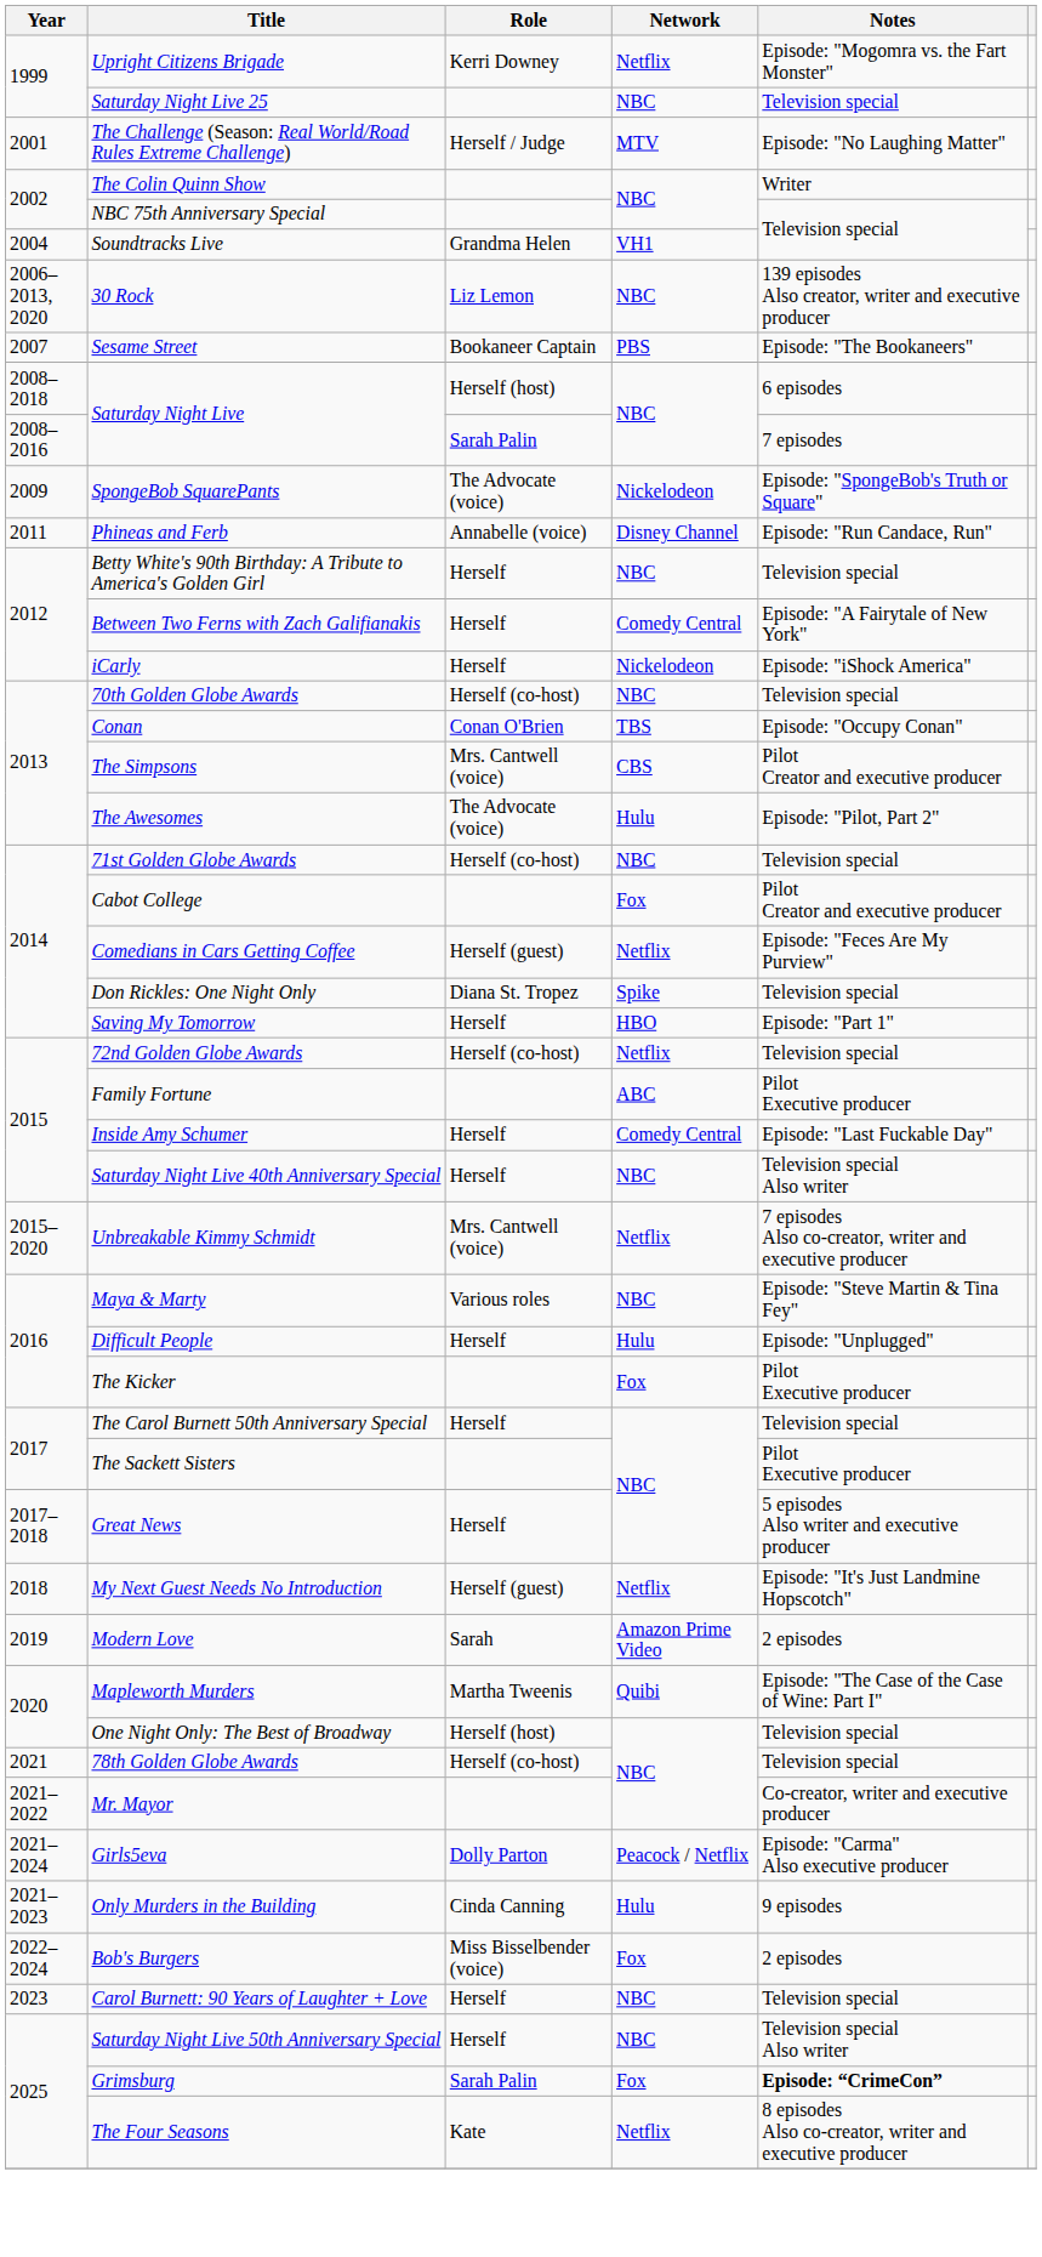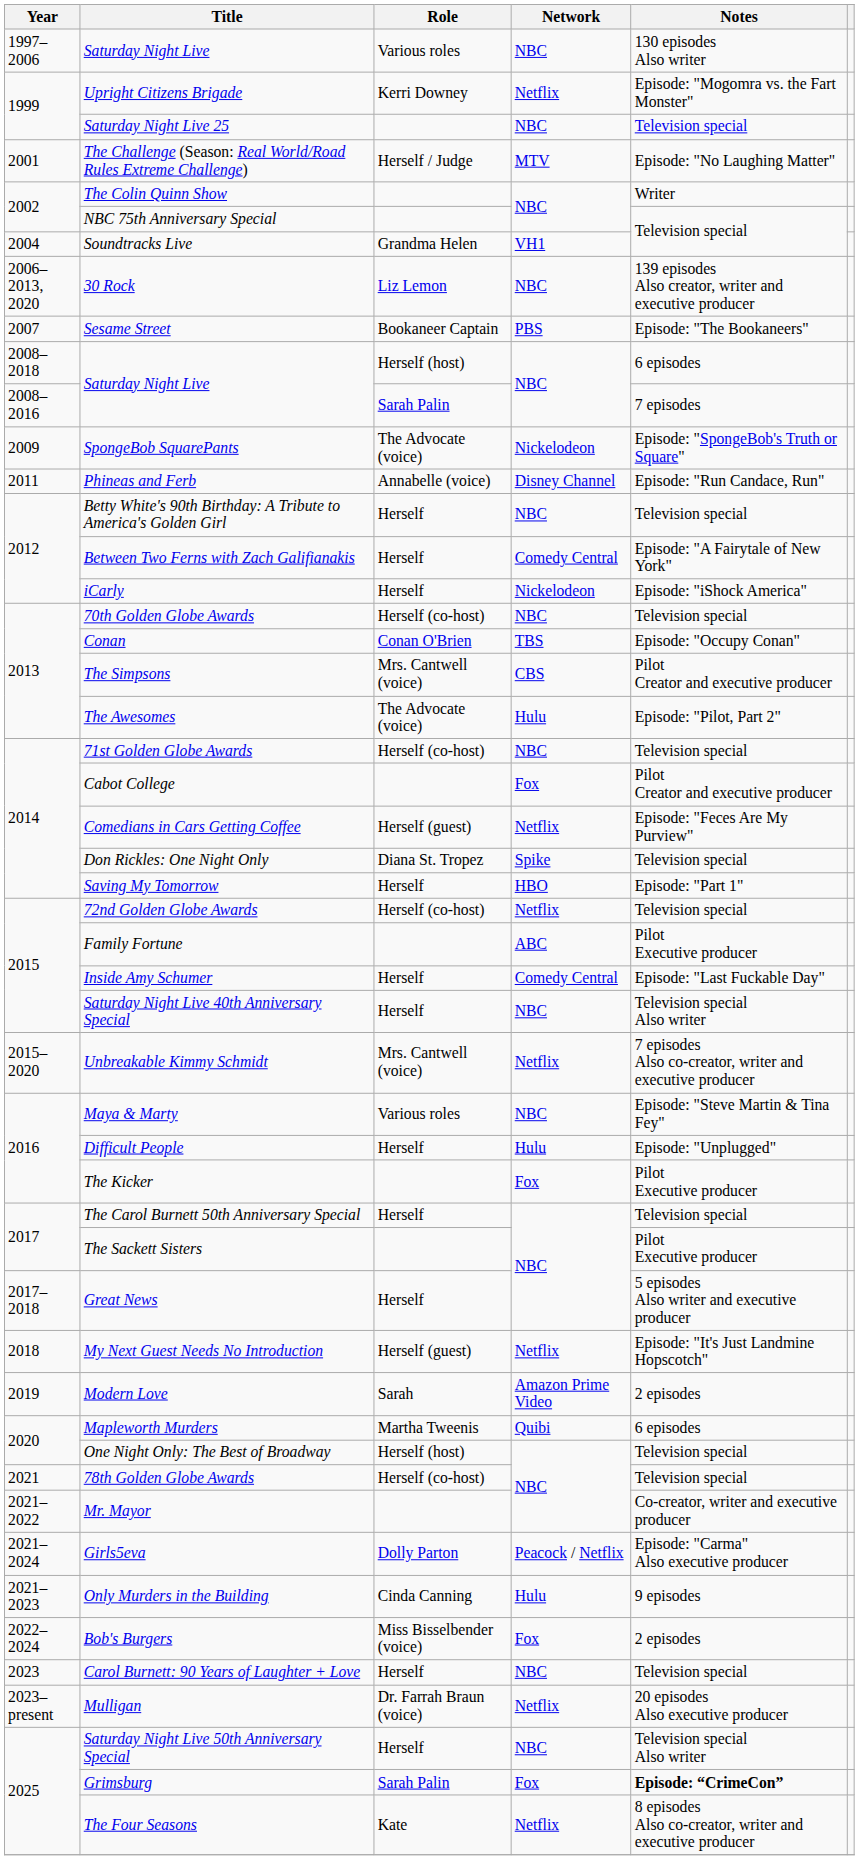 <table class="wikitable sortable">
 <tr>
 <th scope="col">Year</th>
 <th scope="col">Title</th>
 <th scope="col">Role</th>
 <th scope="col">Network</th>
 <th scope="col" class="unsortable">Notes</th>
 <th scope="col" class="unsortable"></th>
+</tr>
+<tr>
+<td>1997–2006</td>
+<td><em><a href='#'>Saturday Night Live</a></em></td>
+<td>Various roles</td>
+<td><a href='#'>NBC</a></td>
+<td>130 episodes<br>Also writer</td>
+<td style="text-align:center;"></td>
 </tr>
 <tr>
 <td rowspan="2">1999</td>
 <td><em><a href='#'>Upright Citizens Brigade</a></em></td>
 <td>Kerri Downey</td>
 <td><a href='#'>Netflix</a></td>
 <td>Episode: "Mogomra vs. the Fart Monster"</td>
 <td style="text-align:center;"></td>
 </tr>
 <tr>
 <td><em><a href='#'>Saturday Night Live 25</a></em></td>
 <td></td>
 <td><a href='#'>NBC</a></td>
 <td><a href='#'>Television special</a></td>
 <td style="text-align:center;"></td>
 </tr>
 <tr>
 <td>2001</td>
 <td><em><a href='#'>The Challenge</a></em> (Season: <em><a href='#'>Real World/Road Rules Extreme Challenge</a></em>)</td>
 <td>Herself / Judge</td>
 <td><a href='#'>MTV</a></td>
 <td>Episode: "No Laughing Matter"</td>
 <td></td>
 </tr>
 <tr>
 <td rowspan="2">2002</td>
 <td><em><a href='#'>The Colin Quinn Show</a></em></td>
 <td></td>
 <td rowspan="2"><a href='#'>NBC</a></td>
 <td>Writer</td>
 <td style="text-align:center;"></td>
 </tr>
 <tr>
 <td><em>NBC 75th Anniversary Special</em></td>
 <td></td>
 <td rowspan="2">Television special</td>
 <td style="text-align:center;"></td>
 </tr>
 <tr>
 <td>2004</td>
 <td><em>Soundtracks Live</em></td>
 <td>Grandma Helen</td>
 <td><a href='#'>VH1</a></td>
 <td style="text-align:center;"></td>
 </tr>
 <tr>
 <td>2006–2013,<br>2020</td>
 <td><em><a href='#'>30 Rock</a></em></td>
 <td><a href='#'>Liz Lemon</a></td>
 <td><a href='#'>NBC</a></td>
 <td>139 episodes<br>Also creator, writer and executive producer</td>
 <td style="text-align:center;"></td>
 </tr>
 <tr>
 <td>2007</td>
 <td><em><a href='#'>Sesame Street</a></em></td>
 <td>Bookaneer Captain</td>
 <td><a href='#'>PBS</a></td>
 <td>Episode: "The Bookaneers"</td>
 <td style="text-align:center;"></td>
 </tr>
 <tr>
 <td>2008–2018</td>
 <td rowspan="2"><em><a href='#'>Saturday Night Live</a></em></td>
 <td>Herself (host)</td>
 <td rowspan="2"><a href='#'>NBC</a></td>
 <td>6 episodes</td>
 <td style="text-align:center;"></td>
 </tr>
 <tr>
 <td>2008–2016</td>
 <td><a href='#'>Sarah Palin</a></td>
 <td>7 episodes</td>
 <td style="text-align:center;"></td>
 </tr>
 <tr>
 <td>2009</td>
 <td><em><a href='#'>SpongeBob SquarePants</a></em></td>
 <td>The Advocate (voice)</td>
 <td><a href='#'>Nickelodeon</a></td>
 <td>Episode: "<a href='#'>SpongeBob's Truth or Square</a>"</td>
 <td style="text-align:center;"></td>
 </tr>
 <tr>
 <td>2011</td>
 <td><em><a href='#'>Phineas and Ferb</a></em></td>
 <td>Annabelle (voice)</td>
 <td><a href='#'>Disney Channel</a></td>
 <td>Episode: "Run Candace, Run"</td>
 <td style="text-align:center;"></td>
 </tr>
 <tr>
 <td rowspan="3">2012</td>
 <td><em>Betty White's 90th Birthday: A Tribute to America's Golden Girl</em></td>
 <td>Herself</td>
 <td><a href='#'>NBC</a></td>
 <td>Television special</td>
 <td style="text-align:center;"></td>
 </tr>
 <tr>
 <td><em><a href='#'>Between Two Ferns with Zach Galifianakis</a></em></td>
 <td>Herself</td>
 <td><a href='#'>Comedy Central</a></td>
 <td>Episode: "A Fairytale of New York"</td>
 <td style="text-align:center;"></td>
 </tr>
 <tr>
 <td><em><a href='#'>iCarly</a></em></td>
 <td>Herself</td>
 <td><a href='#'>Nickelodeon</a></td>
 <td>Episode: "iShock America"</td>
 <td style="text-align:center;"></td>
 </tr>
 <tr>
 <td rowspan="4">2013</td>
 <td><em><a href='#'>70th Golden Globe Awards</a></em></td>
 <td>Herself (co-host)</td>
 <td><a href='#'>NBC</a></td>
 <td>Television special</td>
 <td style="text-align:center;"></td>
 </tr>
 <tr>
 <td><em><a href='#'>Conan</a></em></td>
 <td><a href='#'>Conan O'Brien</a></td>
 <td><a href='#'>TBS</a></td>
 <td>Episode: "Occupy Conan"</td>
 <td style="text-align:center;"></td>
 </tr>
 <tr>
 <td><em><a href='#'>The Simpsons</a></em></td>
 <td>Mrs. Cantwell (voice)</td>
 <td><a href='#'>CBS</a></td>
 <td>Pilot<br>Creator and executive producer</td>
 <td style="text-align:center;"></td>
 </tr>
 <tr>
 <td><em><a href='#'>The Awesomes</a></em></td>
 <td>The Advocate (voice)</td>
 <td><a href='#'>Hulu</a></td>
 <td>Episode: "Pilot, Part 2"</td>
 <td style="text-align:center;"></td>
 </tr>
 <tr>
 <td rowspan="5">2014</td>
 <td><em><a href='#'>71st Golden Globe Awards</a></em></td>
 <td>Herself (co-host)</td>
 <td><a href='#'>NBC</a></td>
 <td>Television special</td>
 <td style="text-align:center;"></td>
 </tr>
 <tr>
 <td><em>Cabot College</em></td>
 <td></td>
 <td><a href='#'>Fox</a></td>
 <td>Pilot<br>Creator and executive producer</td>
 <td style="text-align:center;"></td>
 </tr>
 <tr>
 <td><em><a href='#'>Comedians in Cars Getting Coffee</a></em></td>
 <td>Herself (guest)</td>
 <td><a href='#'>Netflix</a></td>
 <td>Episode: "Feces Are My Purview"</td>
 <td style="text-align:center;"></td>
 </tr>
 <tr>
 <td><em>Don Rickles: One Night Only</em></td>
 <td>Diana St. Tropez</td>
 <td><a href='#'>Spike</a></td>
 <td>Television special</td>
 <td style="text-align:center;"></td>
 </tr>
 <tr>
 <td><em><a href='#'>Saving My Tomorrow</a></em></td>
 <td>Herself</td>
 <td><a href='#'>HBO</a></td>
 <td>Episode: "Part 1"</td>
 <td style="text-align:center;"></td>
 </tr>
 <tr>
 <td rowspan="4">2015</td>
 <td><em><a href='#'>72nd Golden Globe Awards</a></em></td>
 <td>Herself (co-host)</td>
 <td><a href='#'>Netflix</a></td>
 <td>Television special</td>
 <td style="text-align:center;"></td>
 </tr>
 <tr>
 <td><em>Family Fortune</em></td>
 <td></td>
 <td><a href='#'>ABC</a></td>
 <td>Pilot<br>Executive producer</td>
 <td style="text-align:center;"></td>
 </tr>
 <tr>
 <td><em><a href='#'>Inside Amy Schumer</a></em></td>
 <td>Herself</td>
 <td><a href='#'>Comedy Central</a></td>
 <td>Episode: "Last Fuckable Day"</td>
 <td style="text-align:center;"></td>
 </tr>
 <tr>
 <td><em><a href='#'>Saturday Night Live 40th Anniversary Special</a></em></td>
 <td>Herself</td>
 <td><a href='#'>NBC</a></td>
 <td>Television special<br>Also writer</td>
 <td style="text-align:center;"></td>
 </tr>
 <tr>
 <td>2015–2020</td>
 <td><em><a href='#'>Unbreakable Kimmy Schmidt</a></em></td>
 <td>Mrs. Cantwell (voice)</td>
 <td><a href='#'>Netflix</a></td>
 <td>7 episodes<br>Also co-creator, writer and executive producer</td>
 <td style="text-align:center;"></td>
 </tr>
 <tr>
 <td rowspan="3">2016</td>
 <td><em><a href='#'>Maya & Marty</a></em></td>
 <td>Various roles</td>
 <td><a href='#'>NBC</a></td>
 <td>Episode: "Steve Martin & Tina Fey"</td>
 <td style="text-align:center;"></td>
 </tr>
 <tr>
 <td><em><a href='#'>Difficult People</a></em></td>
 <td>Herself</td>
 <td><a href='#'>Hulu</a></td>
 <td>Episode: "Unplugged"</td>
 <td style="text-align:center;"></td>
 </tr>
 <tr>
 <td><em>The Kicker</em></td>
 <td></td>
 <td><a href='#'>Fox</a></td>
 <td>Pilot<br>Executive producer</td>
 <td style="text-align:center;"></td>
 </tr>
 <tr>
 <td rowspan="2">2017</td>
 <td><em>The Carol Burnett 50th Anniversary Special</em></td>
 <td>Herself</td>
 <td rowspan="3"><a href='#'>NBC</a></td>
 <td>Television special</td>
 <td style="text-align:center;"></td>
 </tr>
 <tr>
 <td><em>The Sackett Sisters</em></td>
 <td></td>
 <td>Pilot<br>Executive producer</td>
 <td style="text-align:center;"></td>
 </tr>
 <tr>
 <td>2017–2018</td>
 <td><em><a href='#'>Great News</a></em></td>
 <td>Herself</td>
 <td>5 episodes<br>Also writer and executive producer</td>
 <td style="text-align:center;"></td>
 </tr>
 <tr>
 <td>2018</td>
 <td><em><a href='#'>My Next Guest Needs No Introduction</a></em></td>
 <td>Herself (guest)</td>
 <td><a href='#'>Netflix</a></td>
 <td>Episode: "It's Just Landmine Hopscotch"</td>
 <td style="text-align:center;"></td>
 </tr>
 <tr>
 <td>2019</td>
 <td><em><a href='#'>Modern Love</a></em></td>
 <td>Sarah</td>
 <td><a href='#'>Amazon Prime Video</a></td>
 <td>2 episodes</td>
 <td style="text-align:center;"></td>
 </tr>
 <tr>
 <td rowspan="2">2020</td>
 <td><em><a href='#'>Mapleworth Murders</a></em></td>
 <td>Martha Tweenis</td>
 <td><a href='#'>Quibi</a></td>
-<td>Episode: "The Case of the Case of Wine: Part I"</td>
+<td>6 episodes</td>
 <td style="text-align:center;"></td>
 </tr>
 <tr>
 <td><em>One Night Only: The Best of Broadway</em></td>
 <td>Herself (host)</td>
 <td rowspan="3"><a href='#'>NBC</a></td>
 <td>Television special</td>
 <td style="text-align:center;"></td>
 </tr>
 <tr>
 <td>2021</td>
 <td><em><a href='#'>78th Golden Globe Awards</a></em></td>
 <td>Herself (co-host)</td>
 <td>Television special</td>
 <td style="text-align:center;"></td>
 </tr>
 <tr>
 <td>2021–2022</td>
 <td><em><a href='#'>Mr. Mayor</a></em></td>
 <td></td>
 <td>Co-creator, writer and executive producer</td>
 <td style="text-align:center;"></td>
 </tr>
 <tr>
 <td>2021–2024</td>
 <td><em><a href='#'>Girls5eva</a></em></td>
 <td><a href='#'>Dolly Parton</a></td>
 <td><a href='#'>Peacock</a> / <a href='#'>Netflix</a></td>
 <td>Episode: "Carma"<br>Also executive producer</td>
 <td style="text-align:center;"></td>
 </tr>
 <tr>
 <td>2021–2023</td>
 <td><em><a href='#'>Only Murders in the Building</a></em></td>
 <td>Cinda Canning</td>
 <td><a href='#'>Hulu</a></td>
 <td>9 episodes</td>
 <td style="text-align:center;"></td>
 </tr>
 <tr>
 <td>2022–2024</td>
 <td><em><a href='#'>Bob's Burgers</a></em></td>
 <td>Miss Bisselbender (voice)</td>
 <td><a href='#'>Fox</a></td>
 <td>2 episodes</td>
 <td style="text-align:center;"></td>
 </tr>
 <tr>
 <td>2023</td>
 <td><em><a href='#'>Carol Burnett: 90 Years of Laughter + Love</a></em></td>
 <td>Herself</td>
 <td><a href='#'>NBC</a></td>
 <td>Television special</td>
 <td style="text-align:center;"></td>
 </tr>
 <tr>
+<td>2023–present</td>
+<td><em><a href='#'>Mulligan</a></em></td>
+<td>Dr. Farrah Braun (voice)</td>
+<td><a href='#'>Netflix</a></td>
+<td>20 episodes<br>Also executive producer</td>
+<td style="text-align:center;"></td>
+</tr>
+<tr>
 <td rowspan="3">2025</td>
 <td><em><a href='#'>Saturday Night Live 50th Anniversary Special</a></em></td>
 <td>Herself</td>
 <td><a href='#'>NBC</a></td>
 <td>Television special<br>Also writer</td>
 <td style="text-align:center;"></td>
 </tr>
 <tr>
 <td><em><a href='#'>Grimsburg</a></em></td>
 <td><a href='#'>Sarah Palin</a></td>
 <td><a href='#'>Fox</a></td>
 <td><strong>Episode: “CrimeCon”</strong></td>
 <td></td>
 </tr>
 <tr>
 <td><em><a href='#'>The Four Seasons</a></em></td>
 <td>Kate</td>
 <td><a href='#'>Netflix</a></td>
 <td>8 episodes<br>Also co-creator, writer and executive producer</td>
 <td style="text-align:center;"></td>
 </tr>
 <tr>
 </tr>
 </table>
